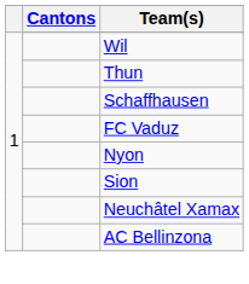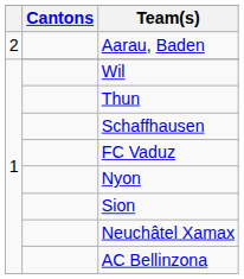 <table class="wikitable" style>
 <tr>
 </tr>
 <tr>
 <th></th>
 <th><a href='#'>Cantons</a></th>
 <th>Team(s)</th>
+</tr>
+<tr>
+<td align=center rowspan=1>2</td>
+<td align="left"></td>
+<td><a href='#'>Aarau</a>, <a href='#'>Baden</a></td>
 </tr>
 <tr>
 <td align=center rowspan=9>1</td>
 </tr>
 <tr>
 <td align="left"></td>
 <td><a href='#'>Wil</a></td>
 </tr>
 <tr>
 <td align="left"></td>
 <td><a href='#'>Thun</a></td>
 </tr>
 <tr>
 <td align="left"></td>
 <td><a href='#'>Schaffhausen</a></td>
 </tr>
 <tr>
 <td align="left"></td>
 <td><a href='#'>FC Vaduz</a></td>
 </tr>
 <tr>
 <td align="left"></td>
 <td><a href='#'>Nyon</a></td>
 </tr>
 <tr>
 <td align="left"></td>
 <td><a href='#'>Sion</a></td>
 </tr>
 <tr>
 <td align="left"></td>
 <td><a href='#'>Neuchâtel Xamax</a></td>
 </tr>
 <tr>
 <td align=left></td>
 <td><a href='#'>AC Bellinzona</a></td>
 </tr>
 </table>
